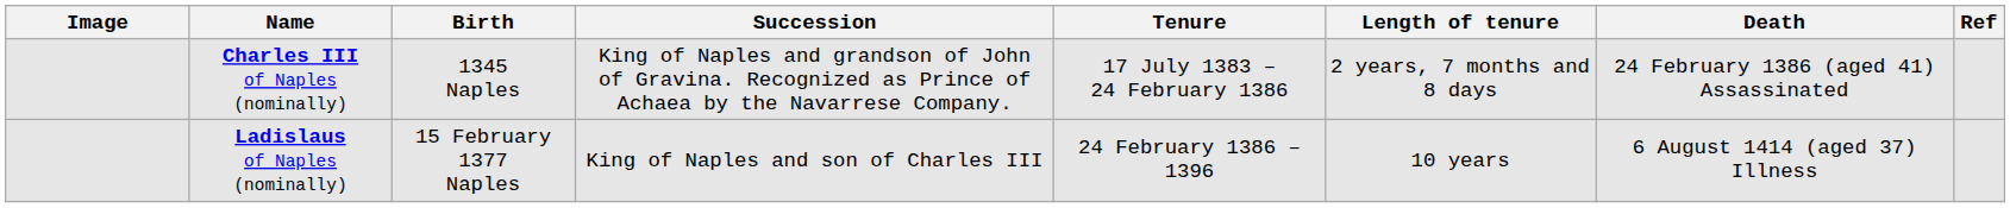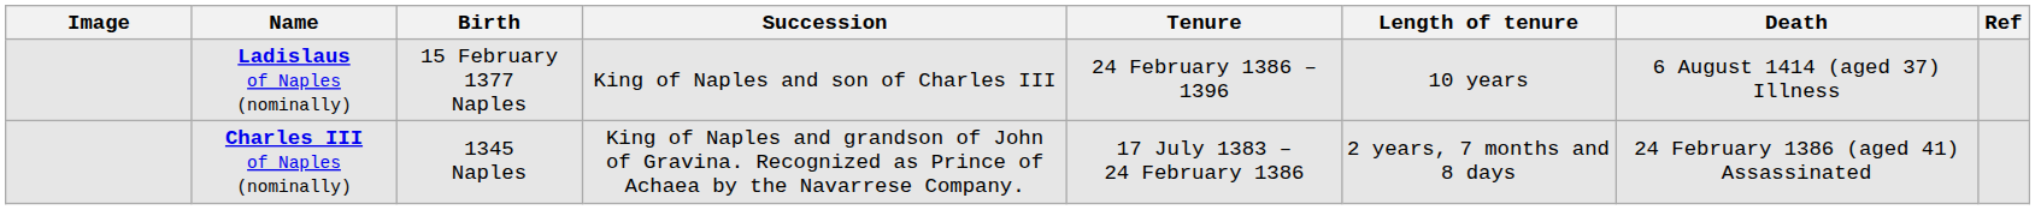 <table class="wikitable" style="width:100%; text-align:center;">
 <tr>
 <th width="100">Image</th>
 <th width="110">Name</th>
 <th width="100">Birth</th>
 <th width="270">Succession</th>
 <th width="150">Tenure</th>
 <th width="150">Length of tenure</th>
 <th width="200">Death</th>
 <th width="10">Ref</th>
 </tr>
 <tr>
 <td style="background:#E6E6E6;"></td>
+<td style="background:#E6E6E6;"><a href='#'><strong>Ladislaus</strong><br><small>of Naples</small></a><br><small>(nominally)</small></td>
+<td style="background:#E6E6E6;">15 February 1377<br>Naples</td>
+<td style="background:#E6E6E6;">King of Naples and son of Charles III</td>
+<td style="background:#E6E6E6;">24 February 1386 –<br>1396</td>
+<td style="background:#E6E6E6;">10 years</td>
+<td style="background:#E6E6E6;">6 August 1414 (aged 37)<br>Illness</td>
+<td style="background:#E6E6E6;"></td>
+</tr>
+<tr>
+<td style="background:#E6E6E6;"></td>
 <td style="background:#E6E6E6;"><a href='#'><strong>Charles III</strong><br><small>of Naples</small></a><br><small>(nominally)</small></td>
 <td style="background:#E6E6E6;">1345<br>Naples</td>
 <td style="background:#E6E6E6;">King of Naples and grandson of John of Gravina. Recognized as Prince of Achaea by the Navarrese Company.</td>
 <td style="background:#E6E6E6;">17 July 1383 –<br>24 February 1386</td>
 <td style="background:#E6E6E6;">2 years, 7 months and 8 days</td>
 <td style="background:#E6E6E6;">24 February 1386 (aged 41)<br>Assassinated</td>
 <td style="background:#E6E6E6;"></td>
 </tr>
-<tr>
-<td style="background:#E6E6E6;"></td>
-<td style="background:#E6E6E6;"><a href='#'><strong>Ladislaus</strong><br><small>of Naples</small></a><br><small>(nominally)</small></td>
-<td style="background:#E6E6E6;">15 February 1377<br>Naples</td>
-<td style="background:#E6E6E6;">King of Naples and son of Charles III</td>
-<td style="background:#E6E6E6;">24 February 1386 –<br>1396</td>
-<td style="background:#E6E6E6;">10 years</td>
-<td style="background:#E6E6E6;">6 August 1414 (aged 37)<br>Illness</td>
-<td style="background:#E6E6E6;"></td>
-</tr>
 </table>
